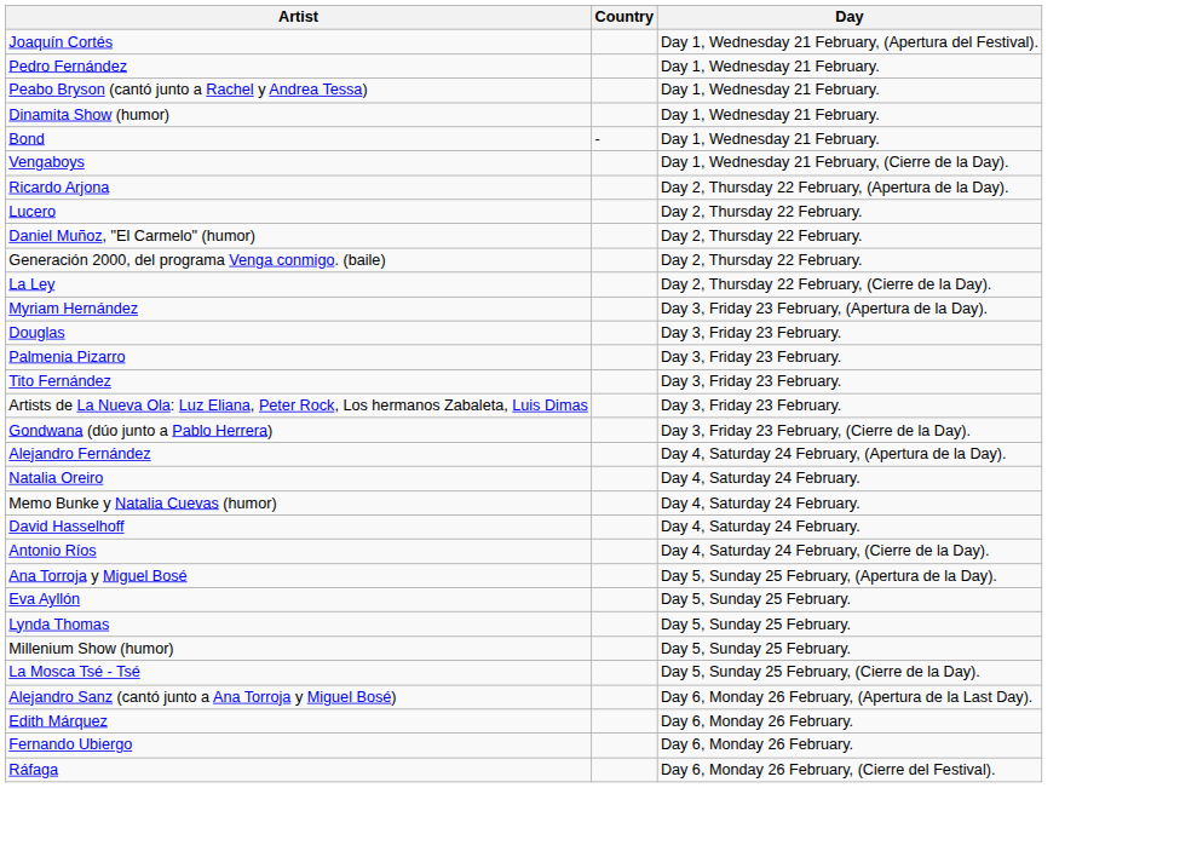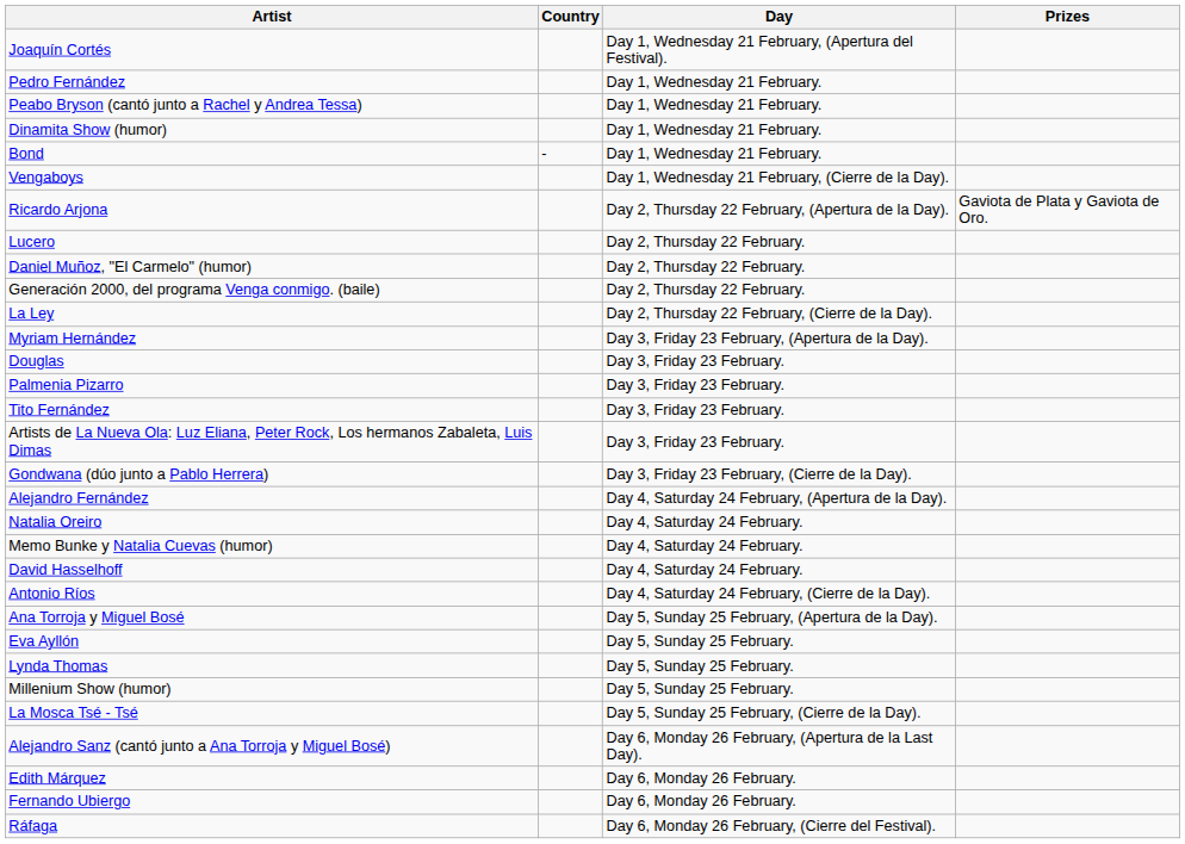 <table class="wikitable">
 <tr>
 <th>Artist</th>
 <th>Country</th>
 <th>Day</th>
+<th>Prizes</th>
 </tr>
 <tr>
 <td><a href='#'>Joaquín Cortés</a></td>
 <td></td>
 <td>Day 1, Wednesday 21 February, (Apertura del Festival).</td>
+<td></td>
 </tr>
 <tr>
 <td><a href='#'>Pedro Fernández</a></td>
 <td></td>
 <td>Day 1, Wednesday 21 February.</td>
+<td></td>
 </tr>
 <tr>
 <td><a href='#'>Peabo Bryson</a> (cantó junto a <a href='#'>Rachel</a> y <a href='#'>Andrea Tessa</a>)</td>
 <td></td>
 <td>Day 1, Wednesday 21 February.</td>
+<td></td>
 </tr>
 <tr>
 <td><a href='#'>Dinamita Show</a> (humor)</td>
 <td></td>
 <td>Day 1, Wednesday 21 February.</td>
+<td></td>
 </tr>
 <tr>
 <td><a href='#'>Bond</a></td>
 <td>-</td>
 <td>Day 1, Wednesday 21 February.</td>
+<td></td>
 </tr>
 <tr>
 <td><a href='#'>Vengaboys</a></td>
 <td></td>
 <td>Day 1, Wednesday 21 February, (Cierre de la Day).</td>
+<td></td>
 </tr>
 <tr>
 <td><a href='#'>Ricardo Arjona</a></td>
 <td></td>
 <td>Day 2, Thursday 22 February, (Apertura de la Day).</td>
+<td>Gaviota de Plata y Gaviota de Oro.</td>
 </tr>
 <tr>
 <td><a href='#'>Lucero</a></td>
 <td></td>
 <td>Day 2, Thursday 22 February.</td>
+<td></td>
 </tr>
 <tr>
 <td><a href='#'>Daniel Muñoz</a>, "El Carmelo" (humor)</td>
 <td></td>
 <td>Day 2, Thursday 22 February.</td>
+<td></td>
 </tr>
 <tr>
 <td>Generación 2000, del programa <a href='#'>Venga conmigo</a>. (baile)</td>
 <td></td>
 <td>Day 2, Thursday 22 February.</td>
+<td></td>
 </tr>
 <tr>
 <td><a href='#'>La Ley</a></td>
 <td></td>
 <td>Day 2, Thursday 22 February, (Cierre de la Day).</td>
+<td></td>
 </tr>
 <tr>
 <td><a href='#'>Myriam Hernández</a></td>
 <td></td>
 <td>Day 3, Friday 23 February, (Apertura de la Day).</td>
+<td></td>
 </tr>
 <tr>
 <td><a href='#'>Douglas</a></td>
 <td></td>
 <td>Day 3, Friday 23 February.</td>
+<td></td>
 </tr>
 <tr>
 <td><a href='#'>Palmenia Pizarro</a></td>
 <td></td>
 <td>Day 3, Friday 23 February.</td>
+<td></td>
 </tr>
 <tr>
 <td><a href='#'>Tito Fernández</a></td>
 <td></td>
 <td>Day 3, Friday 23 February.</td>
+<td></td>
 </tr>
 <tr>
 <td>Artists de <a href='#'>La Nueva Ola</a>: <a href='#'>Luz Eliana</a>, <a href='#'>Peter Rock</a>, Los hermanos Zabaleta, <a href='#'>Luis Dimas</a></td>
 <td></td>
 <td>Day 3, Friday 23 February.</td>
+<td></td>
 </tr>
 <tr>
 <td><a href='#'>Gondwana</a> (dúo junto a <a href='#'>Pablo Herrera</a>)</td>
 <td></td>
 <td>Day 3, Friday 23 February, (Cierre de la Day).</td>
+<td></td>
 </tr>
 <tr>
 <td><a href='#'>Alejandro Fernández</a></td>
 <td></td>
 <td>Day 4, Saturday 24 February, (Apertura de la Day).</td>
+<td></td>
 </tr>
 <tr>
 <td><a href='#'>Natalia Oreiro</a></td>
 <td></td>
 <td>Day 4, Saturday 24 February.</td>
+<td></td>
 </tr>
 <tr>
 <td>Memo Bunke y <a href='#'>Natalia Cuevas</a> (humor)</td>
 <td></td>
 <td>Day 4, Saturday 24 February.</td>
+<td></td>
 </tr>
 <tr>
 <td><a href='#'>David Hasselhoff</a></td>
 <td></td>
 <td>Day 4, Saturday 24 February.</td>
+<td></td>
 </tr>
 <tr>
 <td><a href='#'>Antonio Ríos</a></td>
 <td></td>
 <td>Day 4, Saturday 24 February, (Cierre de la Day).</td>
+<td></td>
 </tr>
 <tr>
 <td><a href='#'>Ana Torroja</a> y <a href='#'>Miguel Bosé</a></td>
 <td></td>
 <td>Day 5, Sunday 25 February, (Apertura de la Day).</td>
+<td></td>
 </tr>
 <tr>
 <td><a href='#'>Eva Ayllón</a></td>
 <td></td>
 <td>Day 5, Sunday 25 February.</td>
+<td></td>
 </tr>
 <tr>
 <td><a href='#'>Lynda Thomas</a></td>
 <td></td>
 <td>Day 5, Sunday 25 February.</td>
+<td></td>
 </tr>
 <tr>
 <td>Millenium Show (humor)</td>
 <td></td>
 <td>Day 5, Sunday 25 February.</td>
+<td></td>
 </tr>
 <tr>
 <td><a href='#'>La Mosca Tsé - Tsé</a></td>
 <td></td>
 <td>Day 5, Sunday 25 February, (Cierre de la Day).</td>
+<td></td>
 </tr>
 <tr>
 <td><a href='#'>Alejandro Sanz</a> (cantó junto a <a href='#'>Ana Torroja</a> y <a href='#'>Miguel Bosé</a>)</td>
 <td></td>
 <td>Day 6, Monday 26 February, (Apertura de la Last Day).</td>
+<td></td>
 </tr>
 <tr>
 <td><a href='#'>Edith Márquez</a></td>
 <td></td>
 <td>Day 6, Monday 26 February.</td>
+<td></td>
 </tr>
 <tr>
 <td><a href='#'>Fernando Ubiergo</a></td>
 <td></td>
 <td>Day 6, Monday 26 February.</td>
+<td></td>
 </tr>
 <tr>
 <td><a href='#'>Ráfaga</a></td>
 <td></td>
 <td>Day 6, Monday 26 February, (Cierre del Festival).</td>
+<td></td>
 </tr>
 </table>
